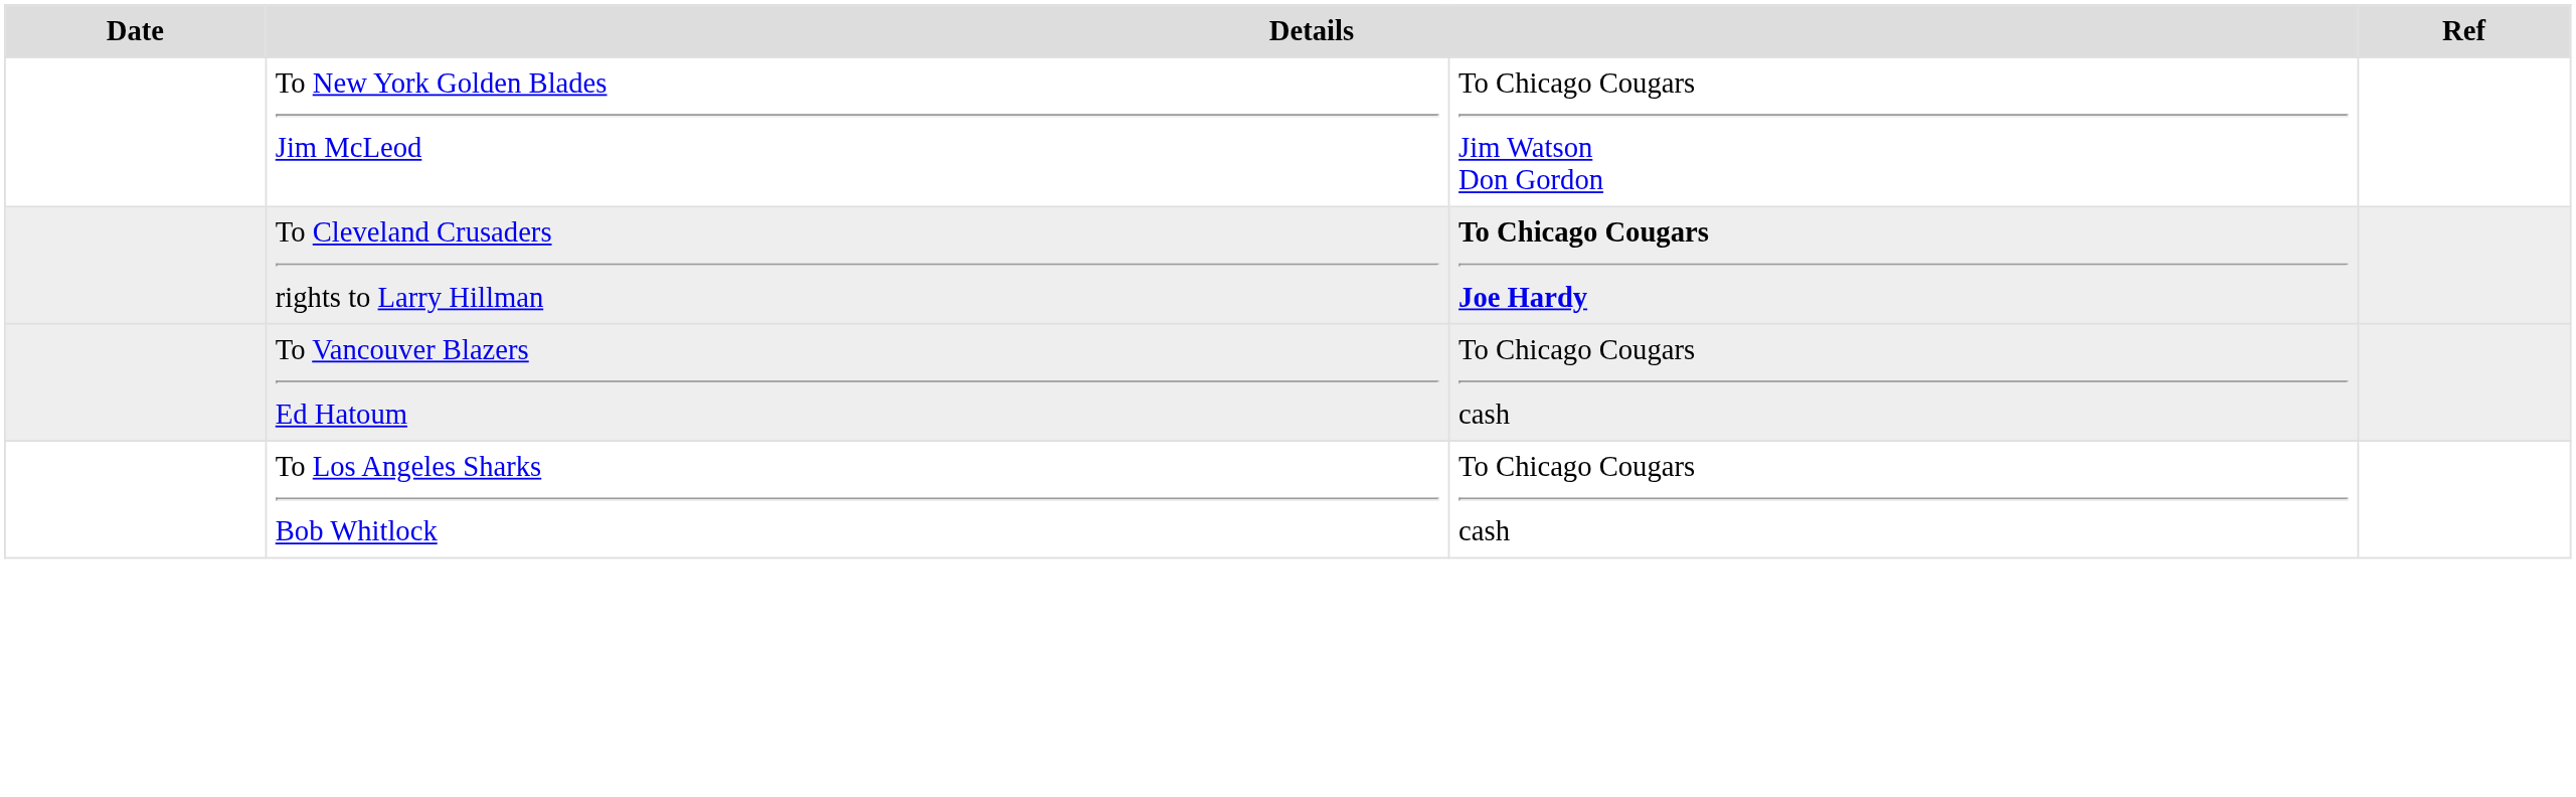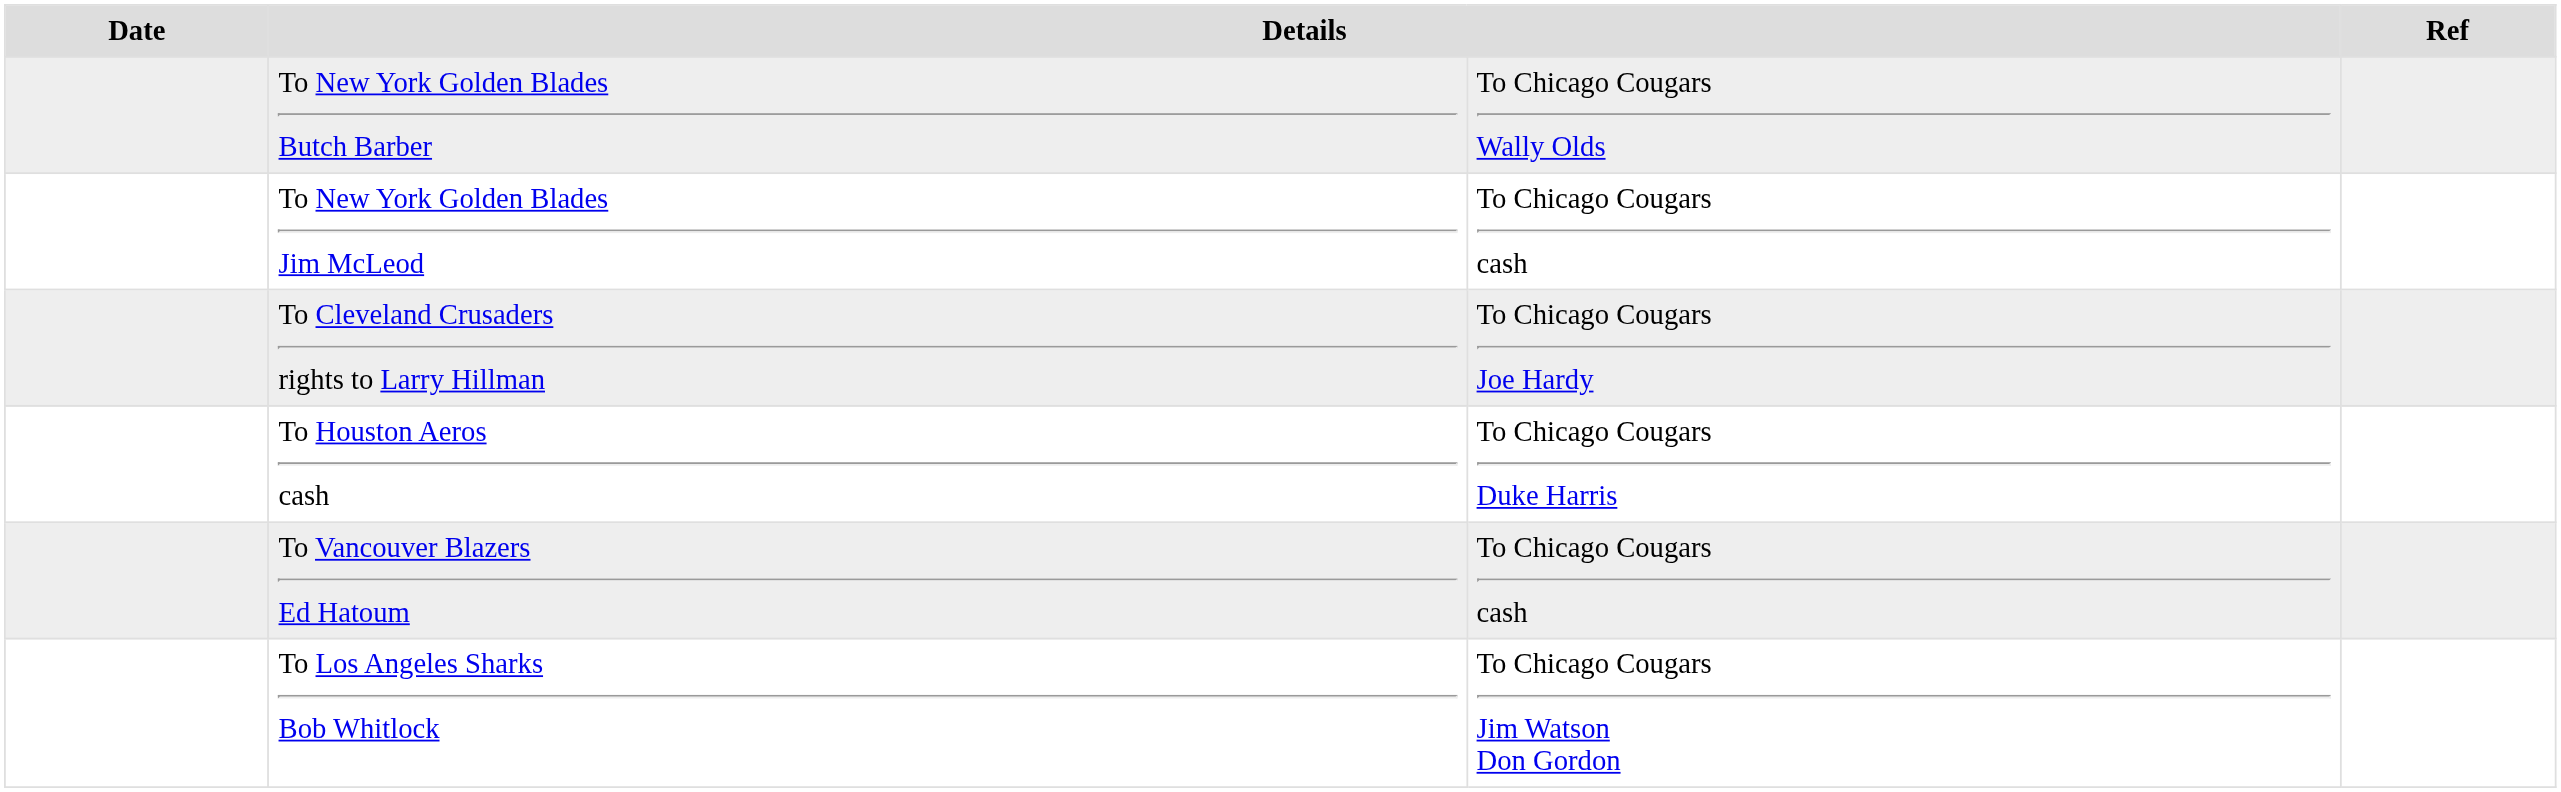 <table border=1 style="border-collapse:collapse" bordercolor="#DFDFDF" cellpadding="5" width=90%>
 <tr style="background:#ddd; text-align:center;">
 <th>Date</th>
 <th colspan="2">Details</th>
 <th>Ref</th>
 </tr>
+<tr style="background:#eee;">
+<td></td>
+<td valign="top">To <a href='#'>New York Golden Blades</a><hr><a href='#'>Butch Barber</a></td>
+<td valign="top">To Chicago Cougars<hr><a href='#'>Wally Olds</a></td>
+<td></td>
+</tr>
 <tr>
 <td></td>
 <td valign="top">To <a href='#'>New York Golden Blades</a><hr><a href='#'>Jim McLeod</a></td>
-<td valign="top">To Chicago Cougars<hr><a href='#'>Jim Watson</a><br><a href='#'>Don Gordon</a></td>
+<td valign="top">To Chicago Cougars<hr>cash</td>
 <td></td>
 </tr>
 <tr style="background:#eee;">
 <td></td>
 <td valign="top">To <a href='#'>Cleveland Crusaders</a><hr>rights to <a href='#'>Larry Hillman</a></td>
-<td valign="top"><strong>To Chicago Cougars<hr><a href='#'>Joe Hardy</a></strong></td>
+<td valign="top">To Chicago Cougars<hr><a href='#'>Joe Hardy</a></td>
+<td></td>
+</tr>
+<tr>
+<td></td>
+<td valign="top">To <a href='#'>Houston Aeros</a><hr>cash</td>
+<td valign="top">To Chicago Cougars<hr><a href='#'>Duke Harris</a></td>
 <td></td>
 </tr>
 <tr style="background:#eee;">
 <td></td>
 <td valign="top">To <a href='#'>Vancouver Blazers</a><hr><a href='#'>Ed Hatoum</a></td>
 <td valign="top">To Chicago Cougars<hr>cash</td>
 <td></td>
 </tr>
 <tr>
 <td></td>
 <td valign="top">To <a href='#'>Los Angeles Sharks</a><hr><a href='#'>Bob Whitlock</a></td>
-<td valign="top">To Chicago Cougars<hr>cash</td>
+<td valign="top">To Chicago Cougars<hr><a href='#'>Jim Watson</a><br><a href='#'>Don Gordon</a></td>
 <td></td>
 </tr>
 </table>
